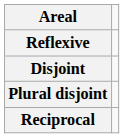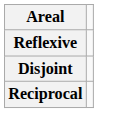 <table class="wikitable">
 <tr>
 <th>Areal</th>
 <td></td>
 </tr>
 <tr>
 <th>Reflexive</th>
 <td></td>
 </tr>
 <tr>
 <th>Disjoint</th>
 <td></td>
 </tr>
 <tr>
-<th>Plural disjoint</th>
-<td></td>
-</tr>
-<tr>
 <th>Reciprocal</th>
 <td></td>
 </tr>
 </table>
